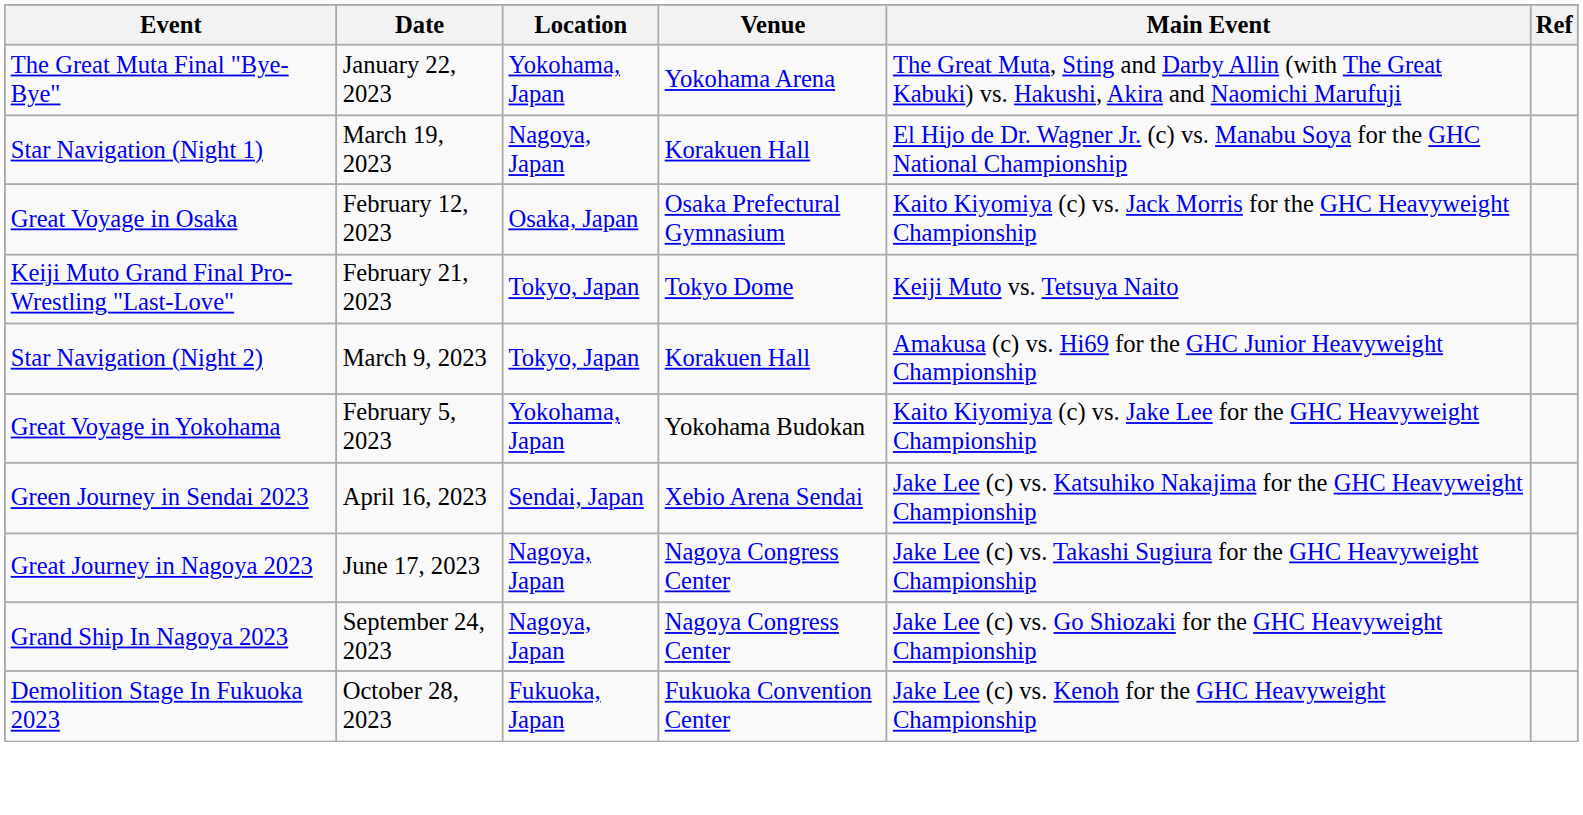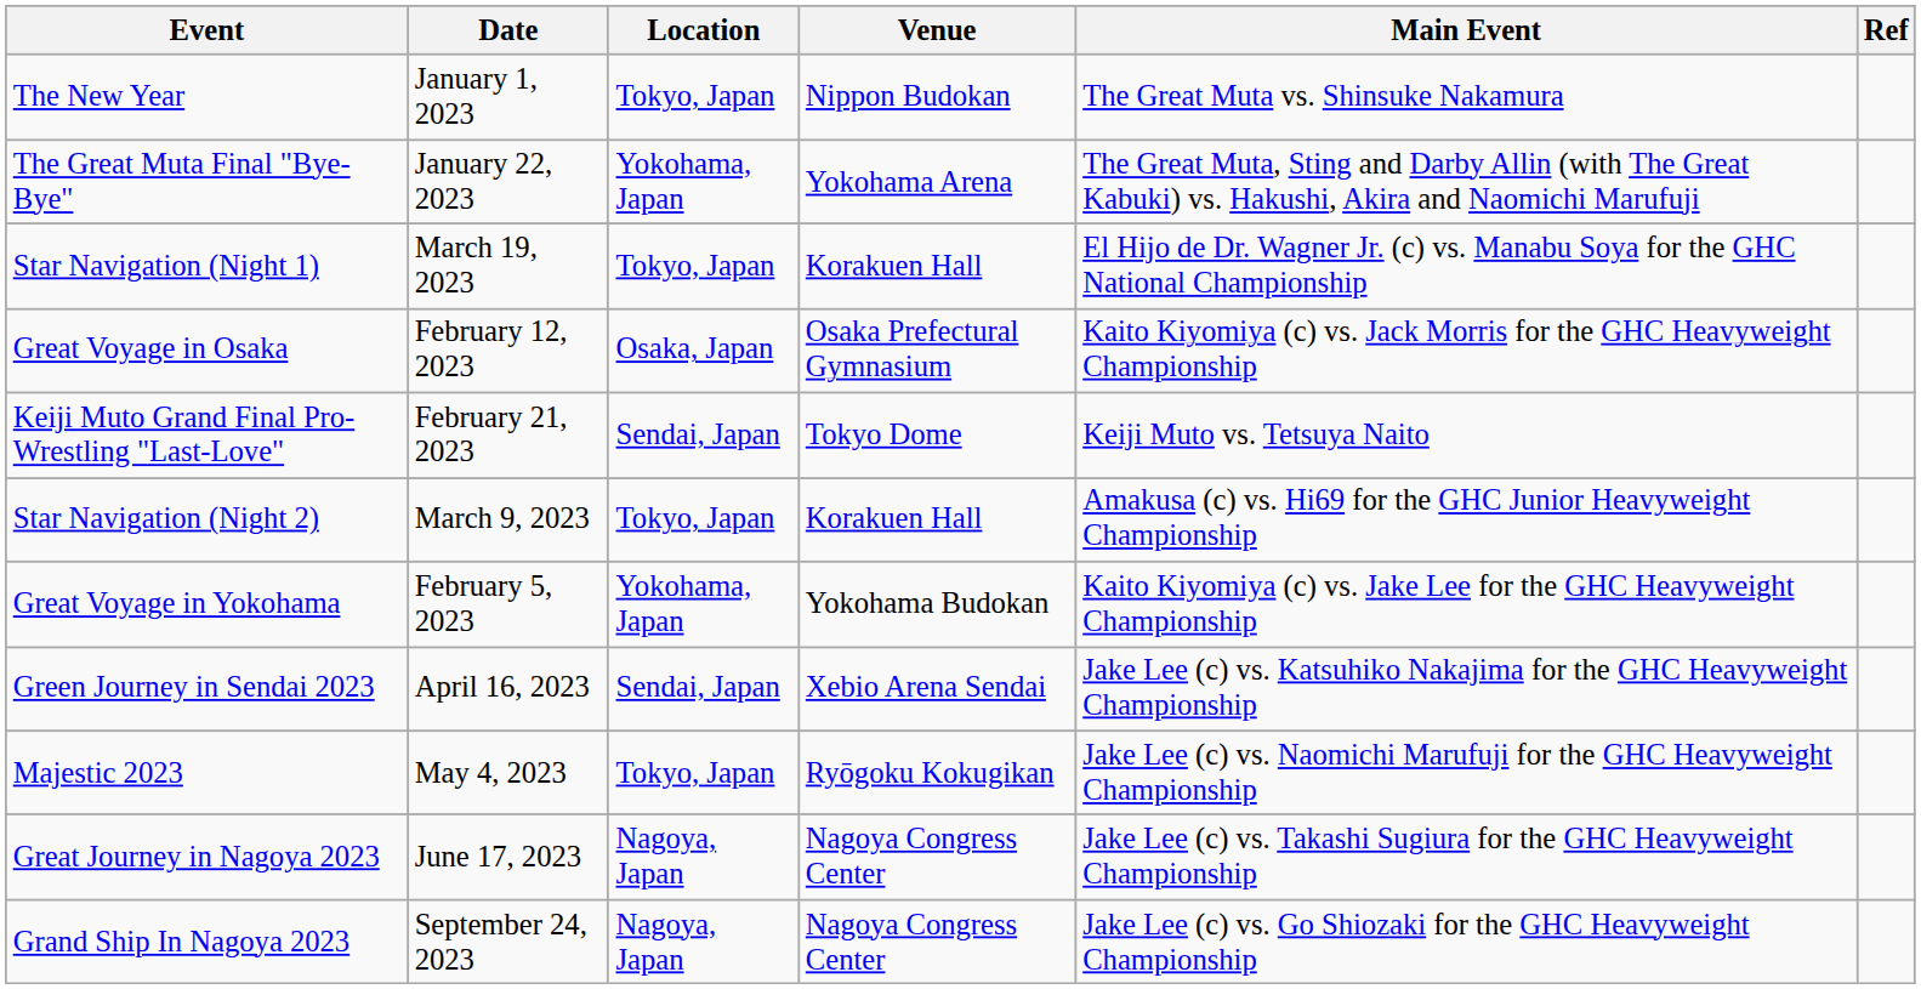 <table class="wikitable" style="font-size:85%;">
 <tr>
 <th>Event</th>
 <th>Date</th>
 <th>Location</th>
 <th>Venue</th>
 <th>Main Event</th>
 <th>Ref</th>
+</tr>
+<tr>
+<td><a href='#'>The New Year</a></td>
+<td>January 1, 2023</td>
+<td><a href='#'>Tokyo, Japan</a></td>
+<td><a href='#'>Nippon Budokan</a></td>
+<td><a href='#'>The Great Muta</a> vs. <a href='#'>Shinsuke Nakamura</a></td>
+<td></td>
 </tr>
 <tr>
 <td><a href='#'>The Great Muta Final "Bye-Bye"</a></td>
 <td>January 22, 2023</td>
 <td><a href='#'>Yokohama, Japan</a></td>
 <td><a href='#'>Yokohama Arena</a></td>
 <td><a href='#'>The Great Muta</a>, <a href='#'>Sting</a> and <a href='#'>Darby Allin</a> (with <a href='#'>The Great Kabuki</a>) vs. <a href='#'>Hakushi</a>, <a href='#'>Akira</a> and <a href='#'>Naomichi Marufuji</a></td>
 <td></td>
 </tr>
 <tr>
 <td><a href='#'>Star Navigation (Night 1)</a></td>
 <td>March 19, 2023</td>
-<td><a href='#'>Nagoya, Japan</a></td>
+<td><a href='#'>Tokyo, Japan</a></td>
 <td><a href='#'>Korakuen Hall</a></td>
 <td><a href='#'>El Hijo de Dr. Wagner Jr.</a> (c) vs. <a href='#'>Manabu Soya</a> for the <a href='#'>GHC National Championship</a></td>
 <td></td>
 </tr>
 <tr>
 <td><a href='#'>Great Voyage in Osaka</a></td>
 <td>February 12, 2023</td>
 <td><a href='#'>Osaka, Japan</a></td>
 <td><a href='#'>Osaka Prefectural Gymnasium</a></td>
 <td><a href='#'>Kaito Kiyomiya</a> (c) vs. <a href='#'>Jack Morris</a> for the <a href='#'>GHC Heavyweight Championship</a></td>
 <td></td>
 </tr>
 <tr>
 <td><a href='#'>Keiji Muto Grand Final Pro-Wrestling "Last-Love"</a></td>
 <td>February 21, 2023</td>
-<td><a href='#'>Tokyo, Japan</a></td>
+<td><a href='#'>Sendai, Japan</a></td>
 <td><a href='#'>Tokyo Dome</a></td>
 <td><a href='#'>Keiji Muto</a> vs. <a href='#'>Tetsuya Naito</a></td>
 <td></td>
 </tr>
 <tr>
 <td><a href='#'>Star Navigation (Night 2)</a></td>
 <td>March 9, 2023</td>
 <td><a href='#'>Tokyo, Japan</a></td>
 <td><a href='#'>Korakuen Hall</a></td>
 <td><a href='#'>Amakusa</a> (c) vs. <a href='#'>Hi69</a> for the <a href='#'>GHC Junior Heavyweight Championship</a></td>
 <td></td>
 </tr>
 <tr>
 <td><a href='#'>Great Voyage in Yokohama</a></td>
 <td>February 5, 2023</td>
 <td><a href='#'>Yokohama, Japan</a></td>
 <td>Yokohama Budokan</td>
 <td><a href='#'>Kaito Kiyomiya</a> (c) vs. <a href='#'>Jake Lee</a> for the <a href='#'>GHC Heavyweight Championship</a></td>
 <td></td>
 </tr>
 <tr>
 <td><a href='#'>Green Journey in Sendai 2023</a></td>
 <td>April 16, 2023</td>
 <td><a href='#'>Sendai, Japan</a></td>
 <td><a href='#'>Xebio Arena Sendai</a></td>
 <td><a href='#'>Jake Lee</a> (c) vs. <a href='#'>Katsuhiko Nakajima</a> for the <a href='#'>GHC Heavyweight Championship</a></td>
 <td></td>
 </tr>
 <tr>
+<td><a href='#'>Majestic 2023</a></td>
+<td>May 4, 2023</td>
+<td><a href='#'>Tokyo, Japan</a></td>
+<td><a href='#'>Ryōgoku Kokugikan</a></td>
+<td><a href='#'>Jake Lee</a> (c) vs. <a href='#'>Naomichi Marufuji</a> for the <a href='#'>GHC Heavyweight Championship</a></td>
+<td></td>
+</tr>
+<tr>
 <td><a href='#'>Great Journey in Nagoya 2023</a></td>
 <td>June 17, 2023</td>
 <td><a href='#'>Nagoya, Japan</a></td>
 <td><a href='#'>Nagoya Congress Center</a></td>
 <td><a href='#'>Jake Lee</a> (c) vs. <a href='#'>Takashi Sugiura</a> for the <a href='#'>GHC Heavyweight Championship</a></td>
 <td></td>
 </tr>
 <tr>
 <td><a href='#'>Grand Ship In Nagoya 2023</a></td>
 <td>September 24, 2023</td>
 <td><a href='#'>Nagoya, Japan</a></td>
 <td><a href='#'>Nagoya Congress Center</a></td>
 <td><a href='#'>Jake Lee</a> (c) vs. <a href='#'>Go Shiozaki</a> for the <a href='#'>GHC Heavyweight Championship</a></td>
 <td></td>
 </tr>
-<tr>
-<td><a href='#'>Demolition Stage In Fukuoka 2023</a></td>
-<td>October 28, 2023</td>
-<td><a href='#'>Fukuoka, Japan</a></td>
-<td><a href='#'>Fukuoka Convention Center</a></td>
-<td><a href='#'>Jake Lee</a> (c) vs. <a href='#'>Kenoh</a> for the <a href='#'>GHC Heavyweight Championship</a></td>
-<td></td>
-</tr>
 </table>
